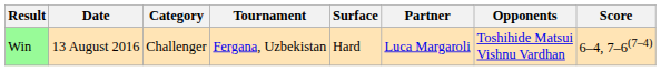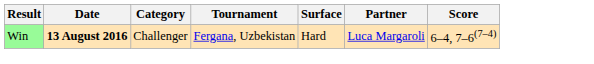 <table class="sortable wikitable" style=font-size:97%>
 <tr>
 <th>Result</th>
 <th>Date</th>
 <th>Category</th>
 <th>Tournament</th>
 <th>Surface</th>
 <th>Partner</th>
-<th>Opponents</th>
 <th>Score</th>
 </tr>
 <tr bgcolor=moccasin>
 <td style="background:#98FB98">Win</td>
-<td>13 August 2016</td>
+<td><strong>13 August 2016</strong></td>
 <td>Challenger</td>
 <td><a href='#'>Fergana</a>, Uzbekistan</td>
 <td>Hard</td>
 <td> <a href='#'>Luca Margaroli</a></td>
-<td> <a href='#'>Toshihide Matsui</a><br> <a href='#'>Vishnu Vardhan</a></td>
 <td>6–4, 7–6<sup>(7–4)</sup></td>
 </tr>
 </table>
